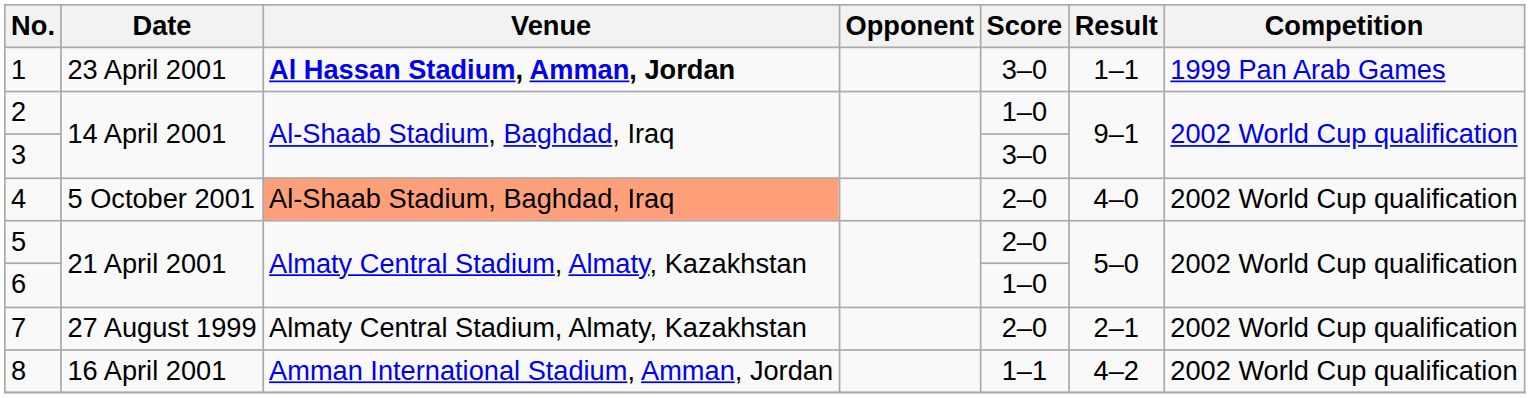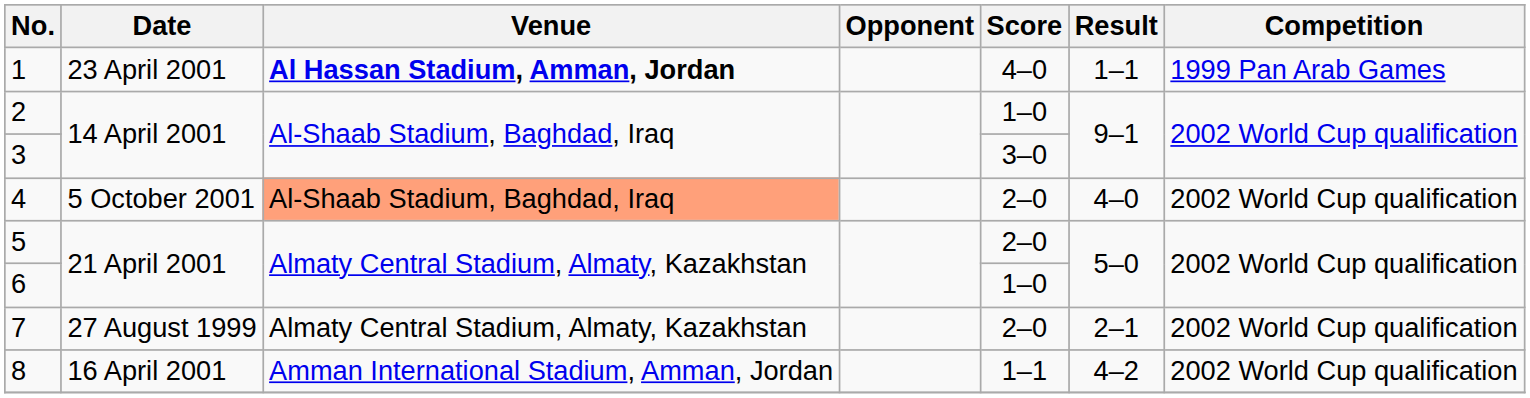 <table class="wikitable sortable">
 <tr>
 <th>No.</th>
 <th>Date</th>
 <th>Venue</th>
 <th>Opponent</th>
 <th>Score</th>
 <th>Result</th>
 <th>Competition</th>
 </tr>
 <tr>
 <td>1</td>
 <td>23 April 2001</td>
 <td><strong><a href='#'>Al Hassan Stadium</a>, <a href='#'>Amman</a>, Jordan</strong></td>
 <td></td>
-<td style="text-align:center;">3–0</td>
+<td style="text-align:center;">4–0</td>
 <td style="text-align:center;">1–1</td>
 <td><a href='#'>1999 Pan Arab Games</a></td>
 </tr>
 <tr>
 <td>2</td>
 <td rowspan="2">14 April 2001</td>
 <td rowspan="2"><a href='#'>Al-Shaab Stadium</a>, <a href='#'>Baghdad</a>, Iraq</td>
 <td rowspan="2"></td>
 <td style="text-align:center;">1–0</td>
 <td rowspan="2" style="text-align:center;">9–1</td>
 <td rowspan="2"><a href='#'>2002 World Cup qualification</a></td>
 </tr>
 <tr>
 <td>3</td>
 <td style="text-align:center;">3–0</td>
 </tr>
 <tr>
 <td>4</td>
 <td>5 October 2001</td>
 <td style="background: lightsalmon;">Al-Shaab Stadium, Baghdad, Iraq</td>
 <td></td>
 <td style="text-align:center;">2–0</td>
 <td style="text-align:center;">4–0</td>
 <td>2002 World Cup qualification</td>
 </tr>
 <tr>
 <td>5</td>
 <td rowspan="2">21 April 2001</td>
 <td rowspan="2"><a href='#'>Almaty Central Stadium</a>, <a href='#'>Almaty</a>, Kazakhstan</td>
 <td rowspan="2"></td>
 <td style="text-align:center;">2–0</td>
 <td rowspan="2" style="text-align:center;">5–0</td>
 <td rowspan="2">2002 World Cup qualification</td>
 </tr>
 <tr>
 <td>6</td>
 <td style="text-align:center;">1–0</td>
 </tr>
 <tr>
 <td>7</td>
 <td>27 August 1999</td>
 <td>Almaty Central Stadium, Almaty, Kazakhstan</td>
 <td></td>
 <td style="text-align:center;">2–0</td>
 <td style="text-align:center;">2–1</td>
 <td>2002 World Cup qualification</td>
 </tr>
 <tr>
 <td>8</td>
 <td>16 April 2001</td>
 <td><a href='#'>Amman International Stadium</a>, <a href='#'>Amman</a>, Jordan</td>
 <td></td>
 <td style="text-align:center;">1–1</td>
 <td style="text-align:center;">4–2</td>
 <td>2002 World Cup qualification</td>
 </tr>
 <tr>
 </tr>
 </table>
